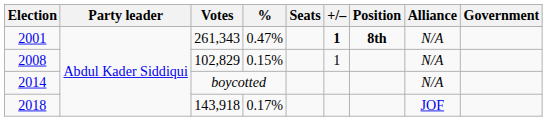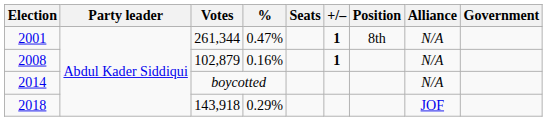 <table class=wikitable style=text-align:center>
 <tr>
 <th><strong>Election</strong></th>
 <th>Party leader</th>
 <th><strong>Votes</strong></th>
 <th><strong>%</strong></th>
 <th><strong>Seats</strong></th>
 <th>+/–</th>
 <th><strong>Position</strong></th>
 <th>Alliance</th>
 <th>Government</th>
 </tr>
 <tr>
 <td><a href='#'>2001</a></td>
 <td rowspan="4"><a href='#'>Abdul Kader Siddiqui</a></td>
-<td>261,343</td>
+<td>261,344</td>
 <td>0.47%</td>
 <td><br></td>
 <td><strong> 1</strong></td>
-<td><strong>8th</strong></td>
+<td>8th</td>
 <td><em>N/A</em></td>
 <td></td>
 </tr>
 <tr>
 <td><a href='#'>2008</a></td>
-<td>102,829</td>
-<td>0.15%</td>
+<td>102,879</td>
+<td>0.16%</td>
 <td><br></td>
-<td> 1</td>
+<td><strong> 1</strong></td>
 <td></td>
 <td><em>N/A</em></td>
 <td></td>
 </tr>
 <tr>
 <td><a href='#'>2014</a></td>
 <td colspan="2"><em>boycotted</em></td>
 <td><br></td>
 <td></td>
 <td></td>
 <td><em>N/A</em></td>
 <td></td>
 </tr>
 <tr>
 <td><a href='#'>2018</a></td>
 <td>143,918</td>
-<td>0.17%</td>
+<td>0.29%</td>
 <td><br></td>
 <td></td>
 <td></td>
 <td> <a href='#'>JOF</a></td>
 <td></td>
 </tr>
 </table>
